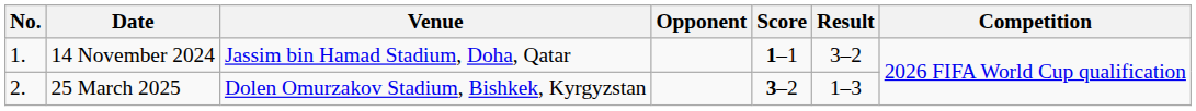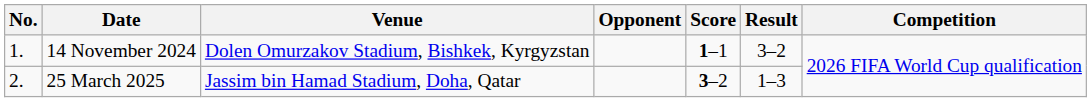 <table class="wikitable" style="font-size:100%">
 <tr>
 <th>No.</th>
 <th>Date</th>
 <th>Venue</th>
 <th>Opponent</th>
 <th>Score</th>
 <th>Result</th>
 <th>Competition</th>
 </tr>
 <tr>
 <td>1.</td>
 <td>14 November 2024</td>
-<td><a href='#'>Jassim bin Hamad Stadium</a>, <a href='#'>Doha</a>, Qatar</td>
+<td><a href='#'>Dolen Omurzakov Stadium</a>, <a href='#'>Bishkek</a>, Kyrgyzstan</td>
 <td></td>
 <td align=center><strong>1</strong>–1</td>
 <td align=center>3–2</td>
 <td rowspan=2><a href='#'>2026 FIFA World Cup qualification</a></td>
 </tr>
 <tr>
 <td>2.</td>
 <td>25 March 2025</td>
-<td><a href='#'>Dolen Omurzakov Stadium</a>, <a href='#'>Bishkek</a>, Kyrgyzstan</td>
+<td><a href='#'>Jassim bin Hamad Stadium</a>, <a href='#'>Doha</a>, Qatar</td>
 <td></td>
 <td align=center><strong>3</strong>–2</td>
 <td align=center>1–3</td>
 </tr>
 </table>
